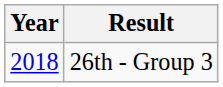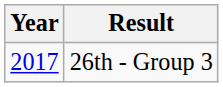 <table class="wikitable">
 <tr>
 <th>Year</th>
 <th>Result</th>
 </tr>
 <tr>
-<td><a href='#'>2018</a></td>
+<td><a href='#'>2017</a></td>
 <td>26th - Group 3</td>
 </tr>
 </table>
